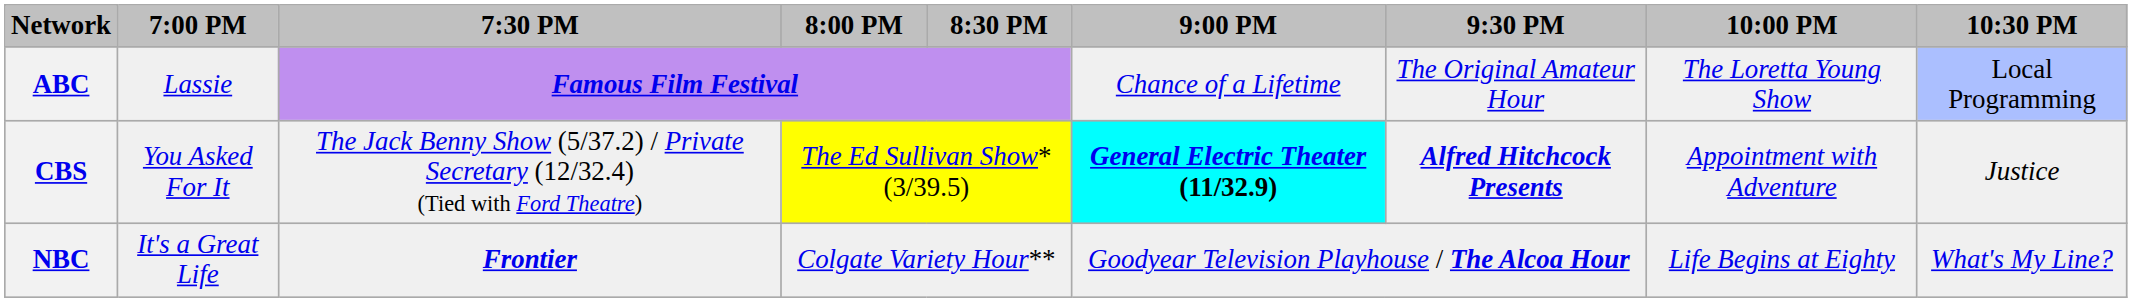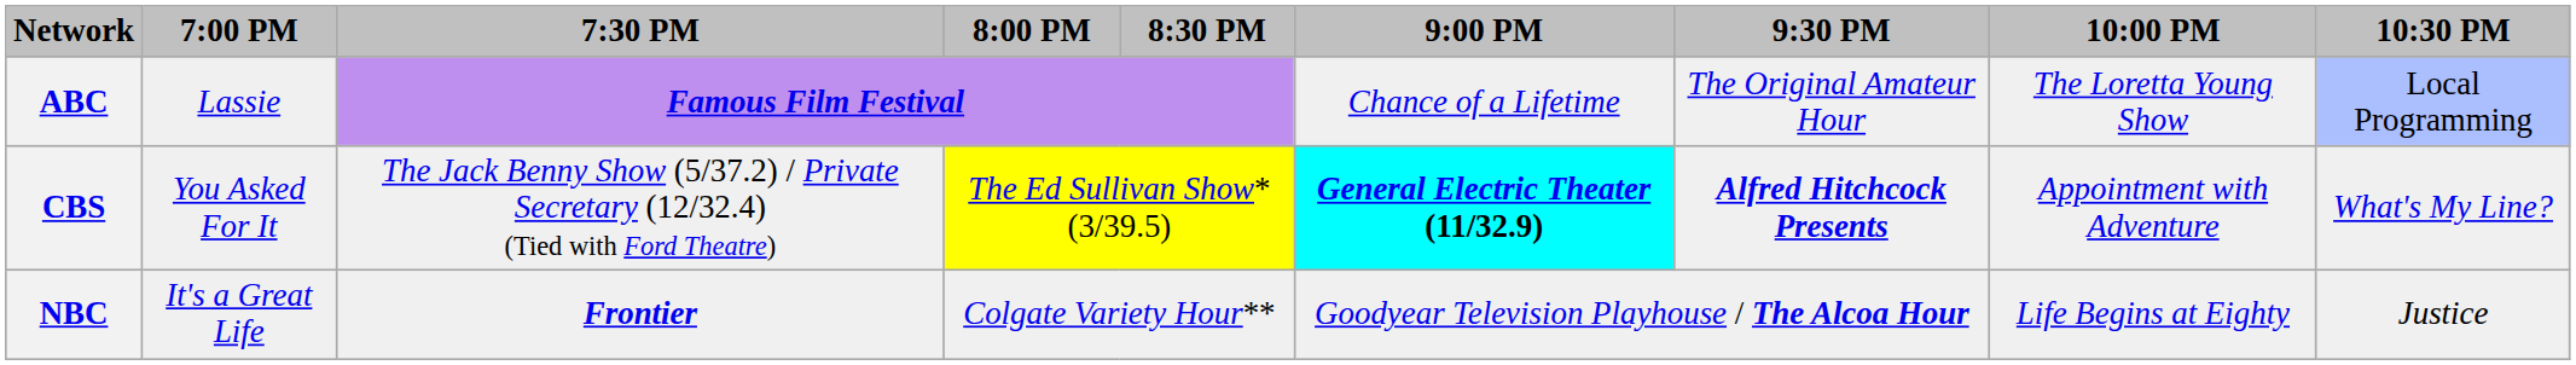 <table class="wikitable" style="width:100%;margin-right:0;text-align:center">
 <tr>
 <th style="background-color:#C0C0C0;text-align:center">Network</th>
 <th style="background-color:#C0C0C0;text-align:center">7:00 PM</th>
 <th style="background-color:#C0C0C0;text-align:center">7:30 PM</th>
 <th style="background-color:#C0C0C0;text-align:center">8:00 PM</th>
 <th style="background-color:#C0C0C0;text-align:center">8:30 PM</th>
 <th style="background-color:#C0C0C0;text-align:center">9:00 PM</th>
 <th style="background-color:#C0C0C0;text-align:center">9:30 PM</th>
 <th style="background-color:#C0C0C0;text-align:center">10:00 PM</th>
 <th style="background-color:#C0C0C0;text-align:center">10:30 PM</th>
 </tr>
 <tr>
 <th bgcolor="#C0C0C0"><a href='#'>ABC</a></th>
 <td bgcolor="#F0F0F0"><em><a href='#'>Lassie</a></em></td>
 <td bgcolor="#bf8fef" colspan="3"><strong><em><a href='#'>Famous Film Festival</a></em></strong></td>
 <td bgcolor="#F0F0F0"><em><a href='#'>Chance of a Lifetime</a></em></td>
 <td bgcolor="#F0F0F0"><em><a href='#'>The Original Amateur Hour</a></em></td>
 <td bgcolor="#F0F0F0"><em><a href='#'>The Loretta Young Show</a></em></td>
 <td bgcolor="#abbfff">Local Programming</td>
 </tr>
 <tr>
 <th bgcolor="#C0C0C0"><a href='#'>CBS</a></th>
 <td bgcolor="#F0F0F0"><em><a href='#'>You Asked For It</a></em></td>
 <td bgcolor="#F0F0F0"><span><em><a href='#'>The Jack Benny Show</a></em> (5/37.2)</span> / <span><em><a href='#'>Private Secretary</a></em> (12/32.4)<br><small>(Tied with <em><a href='#'>Ford Theatre</a></em>)</small></span></td>
 <td bgcolor="#FFFF00" colspan="2"><em><a href='#'>The Ed Sullivan Show</a></em>* (3/39.5)</td>
 <td bgcolor="#00FFFF"><strong><em><a href='#'>General Electric Theater</a></em> (11/32.9)</strong></td>
 <td bgcolor="#F0F0F0"><strong><em><a href='#'>Alfred Hitchcock Presents</a></em></strong></td>
 <td bgcolor="#F0F0F0"><em><a href='#'>Appointment with Adventure</a></em></td>
-<td bgcolor="#F0F0F0"><em>Justice</em></td>
+<td bgcolor="#F0F0F0"><em><a href='#'>What's My Line?</a></em></td>
 </tr>
 <tr>
 <th bgcolor="#C0C0C0"><a href='#'>NBC</a></th>
 <td bgcolor="#F0F0F0"><em><a href='#'>It's a Great Life</a></em></td>
 <td bgcolor="#F0F0F0"><strong><em><a href='#'>Frontier</a></em></strong></td>
 <td bgcolor="#F0F0F0" colspan="2"><em><a href='#'>Colgate Variety Hour</a></em>**</td>
 <td bgcolor="#F0F0F0" colspan="2"><em><a href='#'>Goodyear Television Playhouse</a></em> / <strong><em><a href='#'>The Alcoa Hour</a></em></strong></td>
 <td bgcolor="#F0F0F0"><em><a href='#'>Life Begins at Eighty</a></em></td>
-<td bgcolor="#F0F0F0"><em><a href='#'>What's My Line?</a></em></td>
+<td bgcolor="#F0F0F0"><em>Justice</em></td>
 </tr>
 </table>
